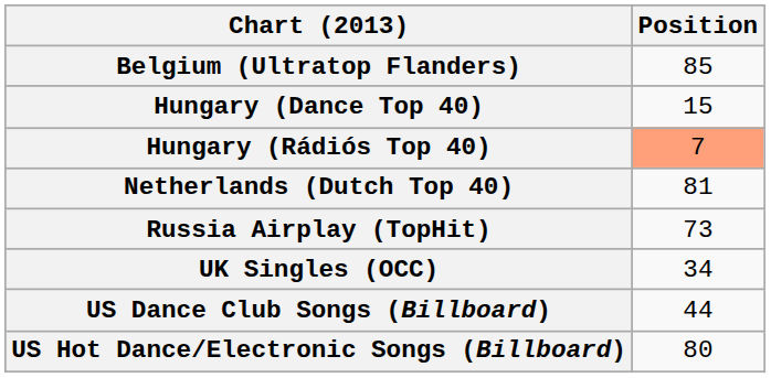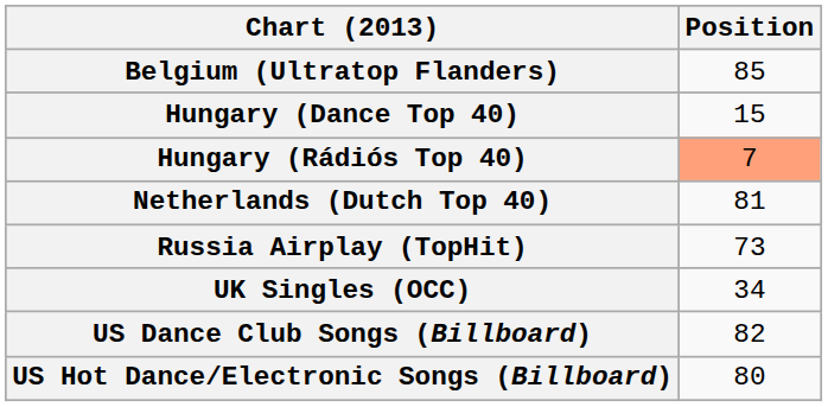 <table class="wikitable sortable plainrowheaders" style="text-align:center">
 <tr>
 <th scope="col">Chart (2013)</th>
 <th scope="col">Position</th>
 </tr>
 <tr>
 <th scope="row">Belgium (Ultratop Flanders)</th>
 <td>85</td>
 </tr>
 <tr>
 <th scope="row">Hungary (Dance Top 40)</th>
 <td>15</td>
 </tr>
 <tr>
 <th scope="row">Hungary (Rádiós Top 40)</th>
 <td style="background: lightsalmon;">7</td>
 </tr>
 <tr>
 <th scope="row">Netherlands (Dutch Top 40)</th>
 <td>81</td>
 </tr>
 <tr>
 <th scope="row">Russia Airplay (TopHit)</th>
 <td>73</td>
 </tr>
 <tr>
 <th scope="row">UK Singles (OCC)</th>
 <td>34</td>
 </tr>
 <tr>
 <th scope="row">US Dance Club Songs (<em>Billboard</em>)</th>
-<td>44</td>
+<td>82</td>
 </tr>
 <tr>
 <th scope="row">US Hot Dance/Electronic Songs (<em>Billboard</em>)</th>
 <td>80</td>
 </tr>
 </table>
